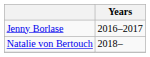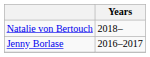 <table class="wikitable collapsible">
 <tr>
 <th></th>
 <th>Years</th>
 </tr>
 <tr>
+<td><a href='#'>Natalie von Bertouch</a></td>
+<td>2018–</td>
+</tr>
+<tr>
 <td><a href='#'>Jenny Borlase</a></td>
 <td>2016–2017</td>
 </tr>
 <tr>
-<td><a href='#'>Natalie von Bertouch</a></td>
-<td>2018–</td>
-</tr>
-<tr>
 </tr>
 </table>
